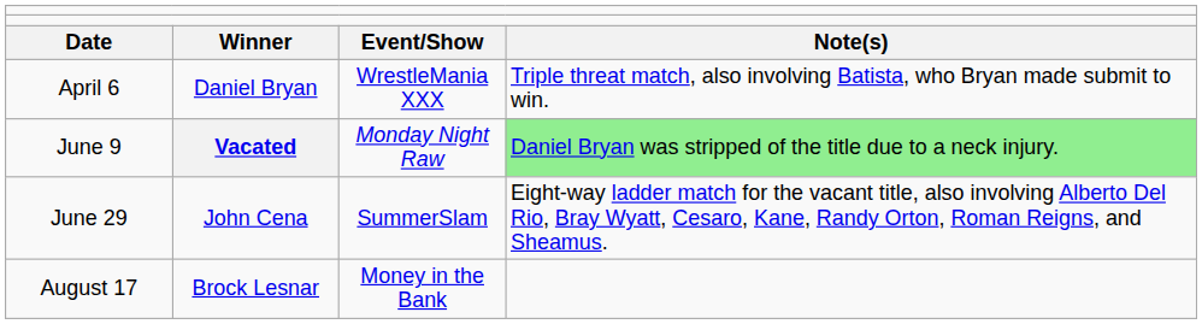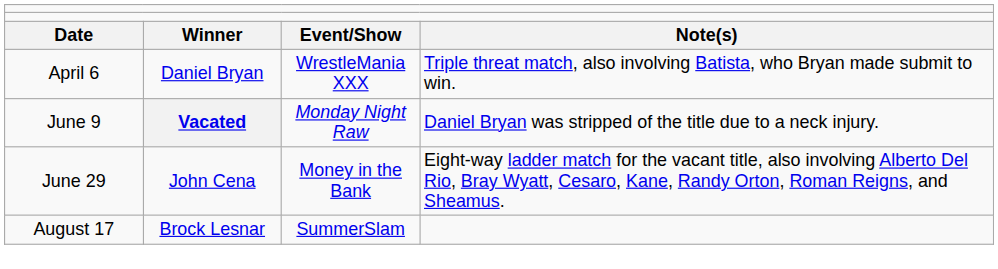 <table class="wikitable" style="text-align:center; width:100%;">
 <tr>
 <td colspan="5"></td>
 </tr>
 <tr>
 <td colspan="5"><strong></strong></td>
 </tr>
 <tr>
 <th width=14%>Date</th>
 <th width=14%>Winner</th>
 <th width=14%>Event/Show</th>
 <th width=58%>Note(s)</th>
 </tr>
 <tr>
 <td>April 6</td>
 <td><a href='#'>Daniel Bryan</a></td>
 <td><a href='#'>WrestleMania XXX</a></td>
 <td align=left><a href='#'>Triple threat match</a>, also involving <a href='#'>Batista</a>, who Bryan made submit to win.</td>
 </tr>
 <tr>
 <td>June 9</td>
 <th><a href='#'>Vacated</a></th>
 <td><em><a href='#'>Monday Night Raw</a></em></td>
-<td align=left style="background: lightgreen;"><a href='#'>Daniel Bryan</a> was stripped of the title due to a neck injury.</td>
+<td align=left><a href='#'>Daniel Bryan</a> was stripped of the title due to a neck injury.</td>
 </tr>
 <tr>
 <td>June 29</td>
 <td><a href='#'>John Cena</a></td>
-<td><a href='#'>SummerSlam</a></td>
+<td><a href='#'>Money in the Bank</a></td>
 <td align=left>Eight-way <a href='#'>ladder match</a> for the vacant title, also involving <a href='#'>Alberto Del Rio</a>, <a href='#'>Bray Wyatt</a>, <a href='#'>Cesaro</a>, <a href='#'>Kane</a>, <a href='#'>Randy Orton</a>, <a href='#'>Roman Reigns</a>, and <a href='#'>Sheamus</a>.</td>
 </tr>
 <tr>
 <td>August 17</td>
 <td><a href='#'>Brock Lesnar</a></td>
-<td><a href='#'>Money in the Bank</a></td>
+<td><a href='#'>SummerSlam</a></td>
 <td></td>
 </tr>
 </table>
